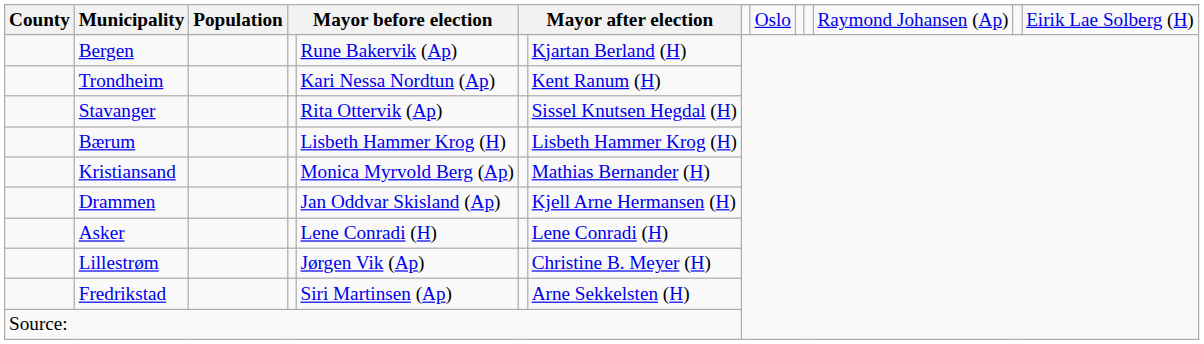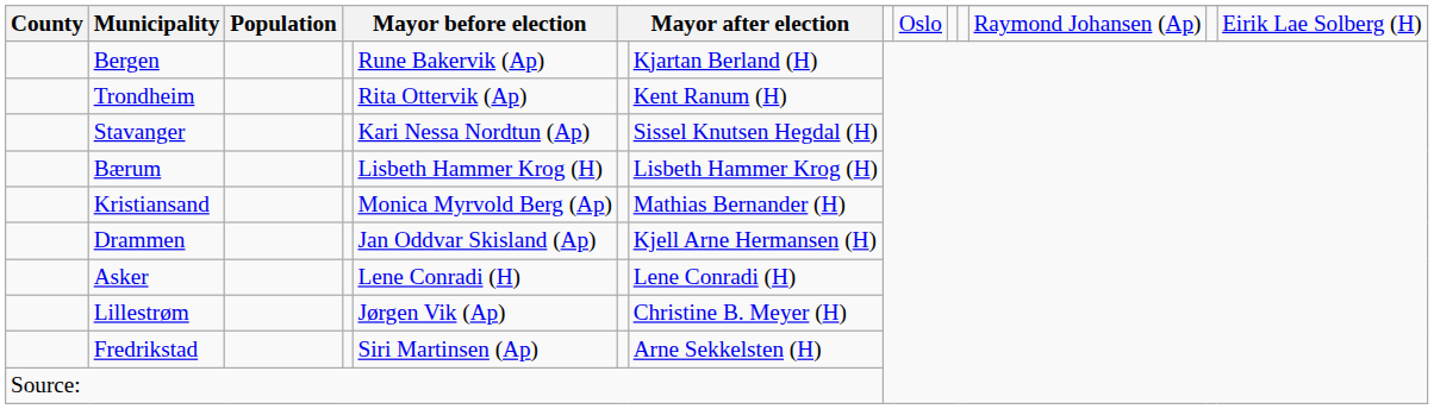 <table class="wikitable sortable" style="text-align:left">
 <tr>
 <th rowspan=2>County</th>
 <th rowspan=2>Municipality</th>
 <th rowspan=2>Population</th>
 <th colspan=2 rowspan=2>Mayor before election</th>
 <th colspan=2 rowspan=2>Mayor after election</th>
 </tr>
 <tr>
 <td></td>
 <td><a href='#'>Oslo</a></td>
 <td></td>
 <td bgcolor=></td>
 <td><a href='#'>Raymond Johansen</a> (<a href='#'>Ap</a>)</td>
 <td bgcolor=></td>
 <td><a href='#'>Eirik Lae Solberg</a> (<a href='#'>H</a>)</td>
 </tr>
 <tr>
 <td></td>
 <td><a href='#'>Bergen</a></td>
 <td></td>
 <td bgcolor=></td>
 <td><a href='#'>Rune Bakervik</a> (<a href='#'>Ap</a>)</td>
 <td bgcolor=></td>
 <td><a href='#'>Kjartan Berland</a> (<a href='#'>H</a>)</td>
 </tr>
 <tr>
 <td></td>
 <td><a href='#'>Trondheim</a></td>
 <td></td>
 <td bgcolor=></td>
-<td><a href='#'>Kari Nessa Nordtun</a> (<a href='#'>Ap</a>)</td>
+<td><a href='#'>Rita Ottervik</a> (<a href='#'>Ap</a>)</td>
 <td bgcolor=></td>
 <td><a href='#'>Kent Ranum</a> (<a href='#'>H</a>)</td>
 </tr>
 <tr>
 <td></td>
 <td><a href='#'>Stavanger</a></td>
 <td></td>
 <td bgcolor=></td>
-<td><a href='#'>Rita Ottervik</a> (<a href='#'>Ap</a>)</td>
+<td><a href='#'>Kari Nessa Nordtun</a> (<a href='#'>Ap</a>)</td>
 <td bgcolor=></td>
 <td><a href='#'>Sissel Knutsen Hegdal</a> (<a href='#'>H</a>)</td>
 </tr>
 <tr>
 <td></td>
 <td><a href='#'>Bærum</a></td>
 <td></td>
 <td bgcolor=></td>
 <td><a href='#'>Lisbeth Hammer Krog</a> (<a href='#'>H</a>)</td>
 <td bgcolor=></td>
 <td><a href='#'>Lisbeth Hammer Krog</a> (<a href='#'>H</a>)</td>
 </tr>
 <tr>
 <td></td>
 <td><a href='#'>Kristiansand</a></td>
 <td></td>
 <td bgcolor=></td>
 <td><a href='#'>Monica Myrvold Berg</a> (<a href='#'>Ap</a>)</td>
 <td bgcolor=></td>
 <td><a href='#'>Mathias Bernander</a> (<a href='#'>H</a>)</td>
 </tr>
 <tr>
 <td></td>
 <td><a href='#'>Drammen</a></td>
 <td></td>
 <td bgcolor=></td>
 <td><a href='#'>Jan Oddvar Skisland</a> (<a href='#'>Ap</a>)</td>
 <td bgcolor=></td>
 <td><a href='#'>Kjell Arne Hermansen</a> (<a href='#'>H</a>)</td>
 </tr>
 <tr>
 <td></td>
 <td><a href='#'>Asker</a></td>
 <td></td>
 <td bgcolor=></td>
 <td><a href='#'>Lene Conradi</a> (<a href='#'>H</a>)</td>
 <td bgcolor=></td>
 <td><a href='#'>Lene Conradi</a> (<a href='#'>H</a>)</td>
 </tr>
 <tr>
 <td></td>
 <td><a href='#'>Lillestrøm</a></td>
 <td></td>
 <td bgcolor=></td>
 <td><a href='#'>Jørgen Vik</a> (<a href='#'>Ap</a>)</td>
 <td bgcolor=></td>
 <td><a href='#'>Christine B. Meyer</a> (<a href='#'>H</a>)</td>
 </tr>
 <tr>
 <td></td>
 <td><a href='#'>Fredrikstad</a></td>
 <td></td>
 <td bgcolor=></td>
 <td><a href='#'>Siri Martinsen</a> (<a href='#'>Ap</a>)</td>
 <td bgcolor=></td>
 <td><a href='#'>Arne Sekkelsten</a> (<a href='#'>H</a>)</td>
 </tr>
 <tr>
 <td colspan=7>Source:</td>
 </tr>
 </table>
